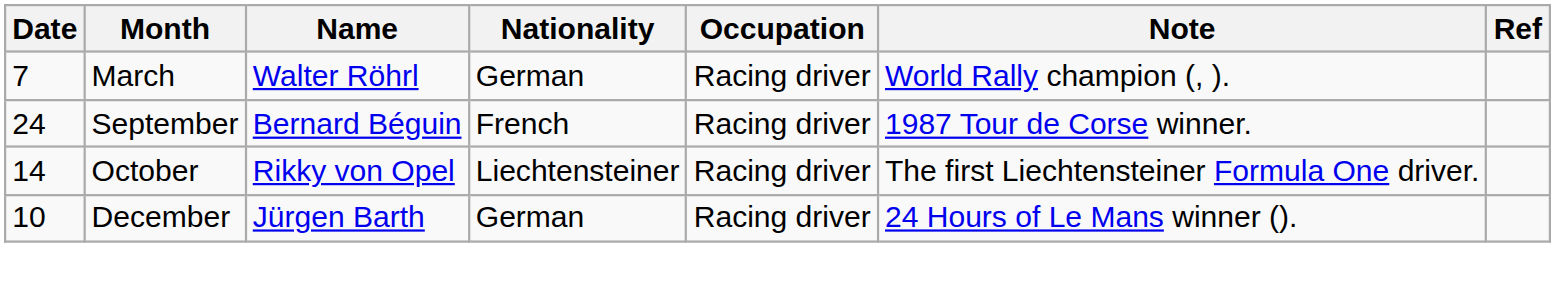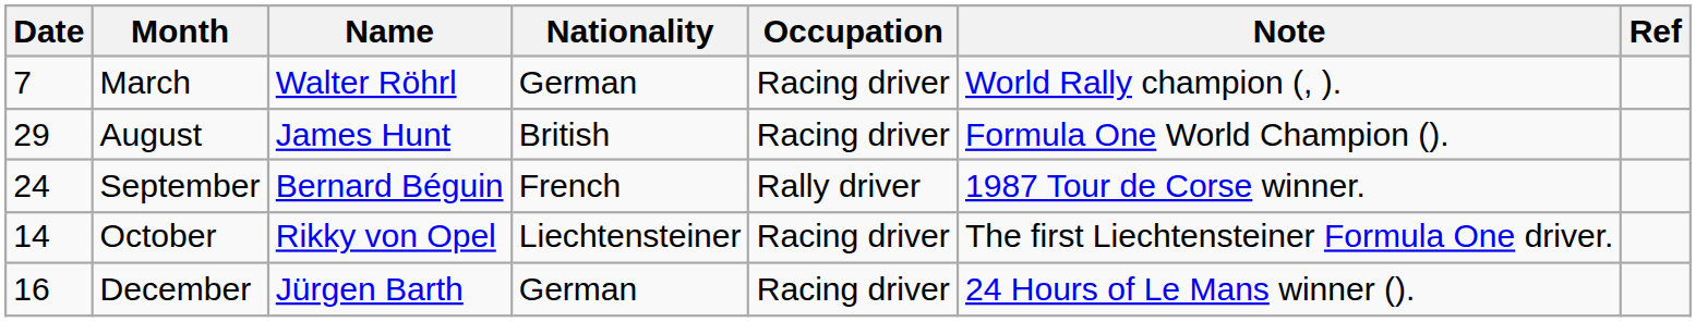 <table class="wikitable" style="font-size:85%;">
 <tr>
 <th>Date</th>
 <th>Month</th>
 <th>Name</th>
 <th>Nationality</th>
 <th>Occupation</th>
 <th>Note</th>
 <th>Ref</th>
 </tr>
 <tr>
 <td>7</td>
 <td>March</td>
 <td><a href='#'>Walter Röhrl</a></td>
 <td>German</td>
 <td>Racing driver</td>
 <td><a href='#'>World Rally</a> champion (, ).</td>
 <td></td>
 </tr>
 <tr>
+<td>29</td>
+<td>August</td>
+<td><a href='#'>James Hunt</a></td>
+<td>British</td>
+<td>Racing driver</td>
+<td><a href='#'>Formula One</a> World Champion ().</td>
+<td></td>
+</tr>
+<tr>
 <td>24</td>
 <td>September</td>
 <td><a href='#'>Bernard Béguin</a></td>
 <td>French</td>
-<td>Racing driver</td>
+<td>Rally driver</td>
 <td><a href='#'>1987 Tour de Corse</a> winner.</td>
 <td></td>
 </tr>
 <tr>
 <td>14</td>
 <td>October</td>
 <td><a href='#'>Rikky von Opel</a></td>
 <td>Liechtensteiner</td>
 <td>Racing driver</td>
 <td>The first Liechtensteiner <a href='#'>Formula One</a> driver.</td>
 <td></td>
 </tr>
 <tr>
-<td>10</td>
+<td>16</td>
 <td>December</td>
 <td><a href='#'>Jürgen Barth</a></td>
 <td>German</td>
 <td>Racing driver</td>
 <td><a href='#'>24 Hours of Le Mans</a> winner ().</td>
 <td></td>
 </tr>
 </table>
